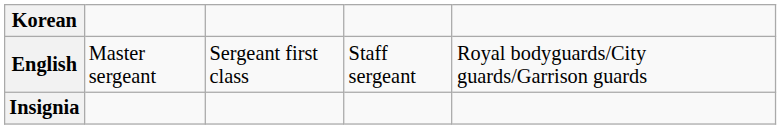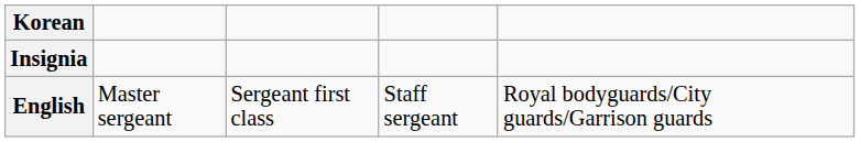 <table class="wikitable">
 <tr>
 <th>Korean</th>
+<td></td>
+<td></td>
+<td></td>
+<td></td>
+</tr>
+<tr>
+<th>Insignia</th>
 <td></td>
 <td></td>
 <td></td>
 <td></td>
 </tr>
 <tr>
 <th>English</th>
 <td>Master sergeant</td>
 <td>Sergeant first class</td>
 <td>Staff sergeant</td>
 <td>Royal bodyguards/City guards/Garrison guards</td>
 </tr>
-<tr>
-<th>Insignia</th>
-<td></td>
-<td></td>
-<td></td>
-<td></td>
-</tr>
 </table>
